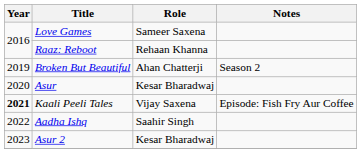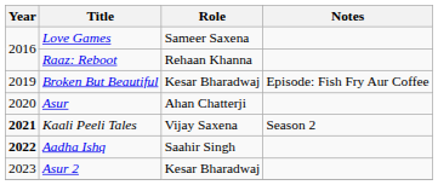 <table class="wikitable sortable">
 <tr>
 <th>Year</th>
 <th>Title</th>
 <th>Role</th>
 <th class="unsortable">Notes</th>
 </tr>
 <tr>
 <td rowspan=2>2016</td>
 <td><em><a href='#'>Love Games</a></em></td>
 <td>Sameer Saxena</td>
 <td></td>
 </tr>
 <tr>
 <td><em><a href='#'>Raaz: Reboot</a></em></td>
 <td>Rehaan Khanna</td>
 <td></td>
 </tr>
 <tr>
 <td>2019</td>
 <td><em><a href='#'>Broken But Beautiful</a></em></td>
-<td>Ahan Chatterji</td>
-<td>Season 2</td>
+<td>Kesar Bharadwaj</td>
+<td>Episode: Fish Fry Aur Coffee</td>
 </tr>
 <tr>
 <td>2020</td>
 <td><em><a href='#'>Asur</a></em></td>
-<td>Kesar Bharadwaj</td>
+<td>Ahan Chatterji</td>
 <td></td>
 </tr>
 <tr>
 <td><strong>2021</strong></td>
 <td><em>Kaali Peeli Tales</em></td>
 <td>Vijay Saxena</td>
-<td>Episode: Fish Fry Aur Coffee</td>
+<td>Season 2</td>
 </tr>
 <tr>
-<td>2022</td>
+<td><strong>2022</strong></td>
 <td><em><a href='#'>Aadha Ishq</a></em></td>
 <td>Saahir Singh</td>
 <td></td>
 </tr>
 <tr>
 <td>2023</td>
 <td><em><a href='#'>Asur 2</a></em></td>
 <td>Kesar Bharadwaj</td>
 <td></td>
 </tr>
 <tr>
 </tr>
 </table>
